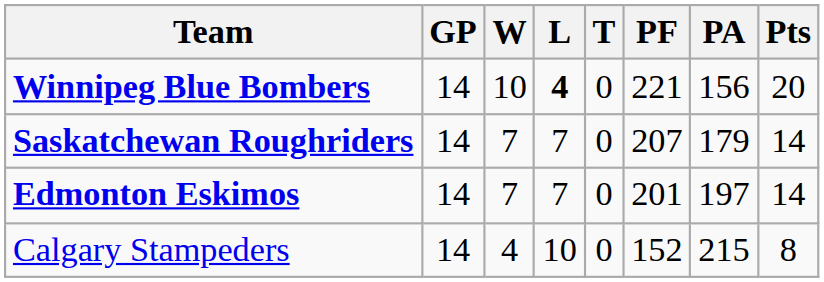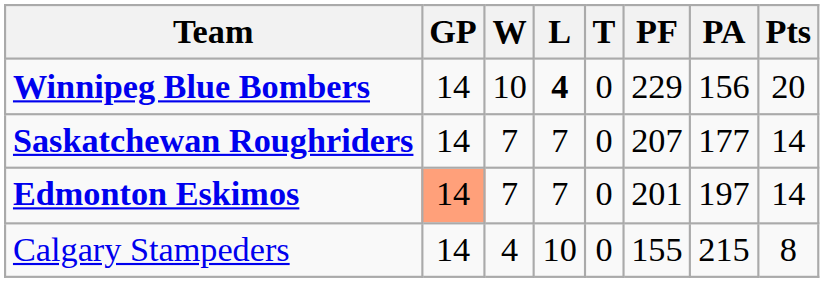 <table class="wikitable">
 <tr>
 <th>Team</th>
 <th>GP</th>
 <th>W</th>
 <th>L</th>
 <th>T</th>
 <th>PF</th>
 <th>PA</th>
 <th>Pts</th>
 </tr>
 <tr align="center">
 <td align="left"><strong><a href='#'>Winnipeg Blue Bombers</a></strong></td>
 <td>14</td>
 <td>10</td>
 <td><strong>4</strong></td>
 <td>0</td>
-<td>221</td>
+<td>229</td>
 <td>156</td>
 <td>20</td>
 </tr>
 <tr align="center">
 <td align="left"><strong><a href='#'>Saskatchewan Roughriders</a></strong></td>
 <td>14</td>
 <td>7</td>
 <td>7</td>
 <td>0</td>
 <td>207</td>
-<td>179</td>
+<td>177</td>
 <td>14</td>
 </tr>
 <tr align="center">
 <td align="left"><strong><a href='#'>Edmonton Eskimos</a></strong></td>
-<td>14</td>
+<td style="background: lightsalmon;">14</td>
 <td>7</td>
 <td>7</td>
 <td>0</td>
 <td>201</td>
 <td>197</td>
 <td>14</td>
 </tr>
 <tr align="center">
 <td align="left"><a href='#'>Calgary Stampeders</a></td>
 <td>14</td>
 <td>4</td>
 <td>10</td>
 <td>0</td>
-<td>152</td>
+<td>155</td>
 <td>215</td>
 <td>8</td>
 </tr>
 </table>
